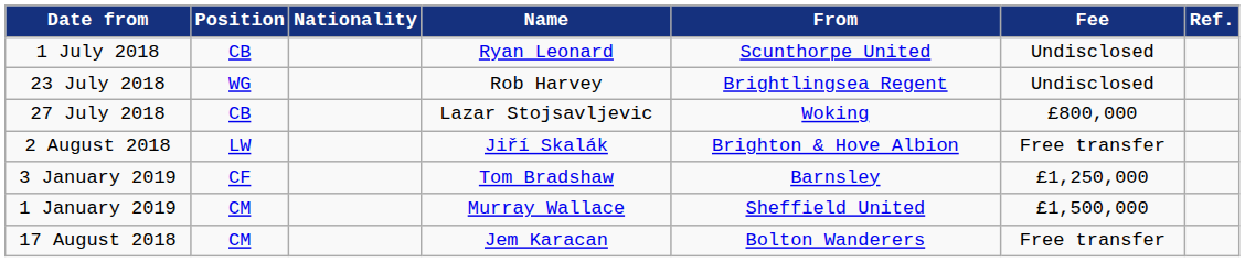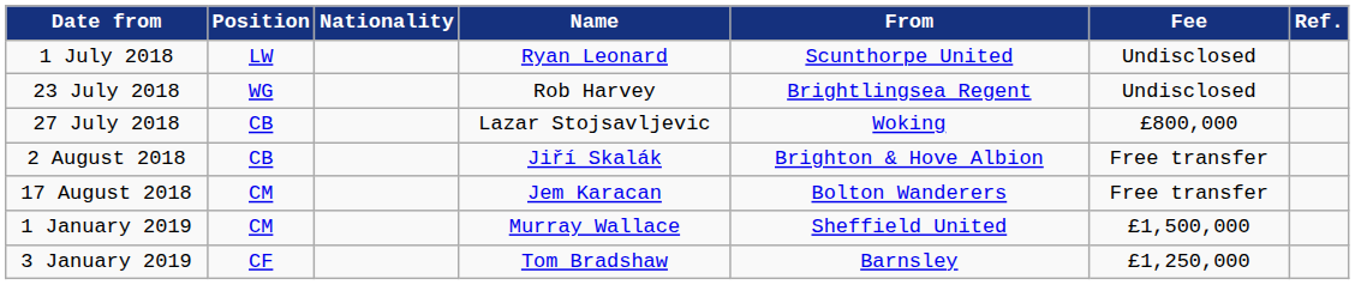 <table class="wikitable"  style="text-align:center; font-size:90%; ">
 <tr>
 <th style="background:#15317E; color:white; width:110px;">Date from</th>
 <th style="background:#15317E; color:white; width:50px;">Position</th>
 <th style="background:#15317E; color:white; width:50px;">Nationality</th>
 <th style="background:#15317E; color:white; width:150px;">Name</th>
 <th style="background:#15317E; color:white; width:200px;">From</th>
 <th style="background:#15317E; color:white; width:110px;">Fee</th>
 <th style="background:#15317E; color:white; width:25px;">Ref.</th>
 </tr>
 <tr>
 <td>1 July 2018</td>
-<td><a href='#'>CB</a></td>
+<td><a href='#'>LW</a></td>
 <td></td>
 <td><a href='#'>Ryan Leonard</a></td>
 <td><a href='#'>Scunthorpe United</a></td>
 <td>Undisclosed</td>
 <td></td>
 </tr>
 <tr>
 <td>23 July 2018</td>
 <td><a href='#'>WG</a></td>
 <td></td>
 <td>Rob Harvey</td>
 <td><a href='#'>Brightlingsea Regent</a></td>
 <td>Undisclosed</td>
 <td></td>
 </tr>
 <tr>
 <td>27 July 2018</td>
 <td><a href='#'>CB</a></td>
 <td></td>
 <td>Lazar Stojsavljevic</td>
 <td><a href='#'>Woking</a></td>
 <td>£800,000</td>
 <td></td>
 </tr>
 <tr>
 <td>2 August 2018</td>
-<td><a href='#'>LW</a></td>
+<td><a href='#'>CB</a></td>
 <td></td>
 <td><a href='#'>Jiří Skalák</a></td>
 <td><a href='#'>Brighton & Hove Albion</a></td>
 <td>Free transfer</td>
 <td></td>
 </tr>
 <tr>
-<td>3 January 2019</td>
-<td><a href='#'>CF</a></td>
+<td>17 August 2018</td>
+<td><a href='#'>CM</a></td>
 <td></td>
-<td><a href='#'>Tom Bradshaw</a></td>
-<td><a href='#'>Barnsley</a></td>
-<td>£1,250,000</td>
+<td><a href='#'>Jem Karacan</a></td>
+<td><a href='#'>Bolton Wanderers</a></td>
+<td>Free transfer</td>
 <td></td>
 </tr>
 <tr>
 <td>1 January 2019</td>
 <td><a href='#'>CM</a></td>
 <td></td>
 <td><a href='#'>Murray Wallace</a></td>
 <td><a href='#'>Sheffield United</a></td>
 <td>£1,500,000</td>
 <td></td>
 </tr>
 <tr>
-<td>17 August 2018</td>
-<td><a href='#'>CM</a></td>
+<td>3 January 2019</td>
+<td><a href='#'>CF</a></td>
 <td></td>
-<td><a href='#'>Jem Karacan</a></td>
-<td><a href='#'>Bolton Wanderers</a></td>
-<td>Free transfer</td>
+<td><a href='#'>Tom Bradshaw</a></td>
+<td><a href='#'>Barnsley</a></td>
+<td>£1,250,000</td>
 <td></td>
 </tr>
 </table>
